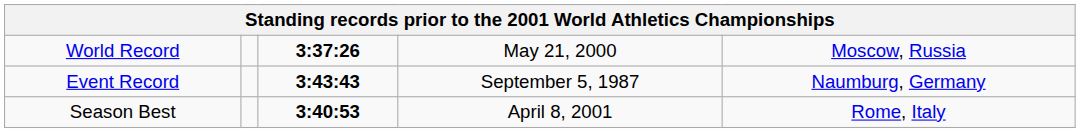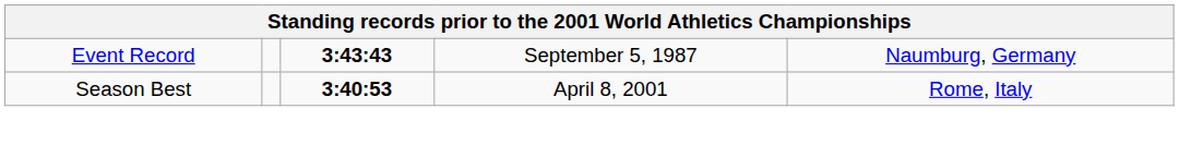 <table class="wikitable" style=" text-align:center; font-size:110%;" width="80%">
 <tr>
 <th colspan="5">Standing records prior to the 2001 World Athletics Championships</th>
-</tr>
-<tr>
-<td><a href='#'>World Record</a></td>
-<td></td>
-<td><strong>3:37:26</strong></td>
-<td>May 21, 2000</td>
-<td> <a href='#'>Moscow</a>, <a href='#'>Russia</a></td>
 </tr>
 <tr>
 <td><a href='#'>Event Record</a></td>
 <td></td>
 <td><strong>3:43:43</strong></td>
 <td>September 5, 1987</td>
 <td> <a href='#'>Naumburg</a>, <a href='#'>Germany</a></td>
 </tr>
 <tr>
 <td>Season Best</td>
 <td></td>
 <td><strong>3:40:53</strong></td>
 <td>April 8, 2001</td>
 <td> <a href='#'>Rome</a>, <a href='#'>Italy</a></td>
 </tr>
 </table>
